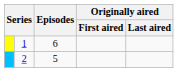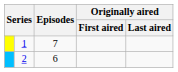 <table class="wikitable plainrowheaders" style="text-align:center;">
 <tr>
 <th colspan="2" rowspan="2">Series</th>
 <th rowspan="2">Episodes</th>
 <th colspan="2">Originally aired</th>
 </tr>
 <tr>
 <th>First aired</th>
 <th>Last aired</th>
 </tr>
 <tr>
 <td style="background: #FFFF00;"></td>
 <td><a href='#'>1</a></td>
-<td>6</td>
+<td>7</td>
 <td></td>
 <td></td>
 </tr>
 <tr>
 <td style="background: #00BFFF;"></td>
 <td><a href='#'>2</a></td>
-<td>5</td>
+<td>6</td>
 <td></td>
 <td></td>
 </tr>
 </table>
